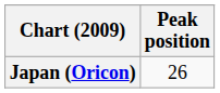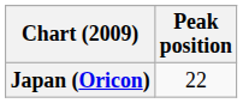 <table class="wikitable plainrowheaders" style="text-align:center">
 <tr>
 </tr>
 <tr>
 <th scope="col">Chart (2009)</th>
 <th scope="col">Peak<br>position</th>
 </tr>
 <tr>
 <th scope="row">Japan (<a href='#'>Oricon</a>)</th>
-<td>26</td>
+<td>22</td>
 </tr>
 </table>
